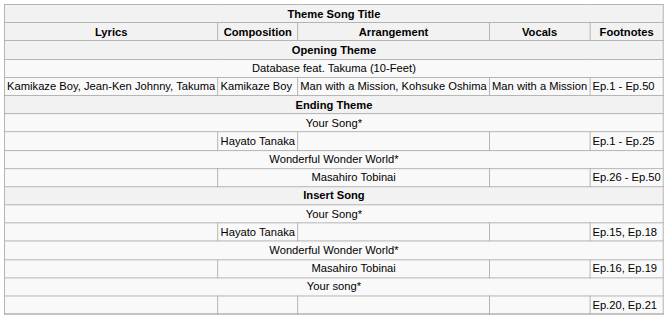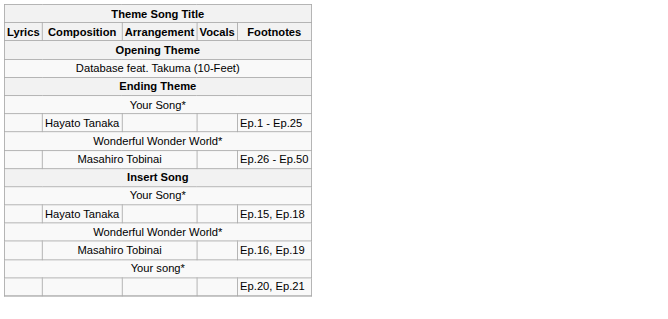 <table class="wikitable" style="font-size:small">
 <tr>
 <th colspan="5">Theme Song Title</th>
 </tr>
 <tr>
 <th>Lyrics</th>
 <th>Composition</th>
 <th>Arrangement</th>
 <th>Vocals</th>
 <th>Footnotes</th>
 </tr>
 <tr>
 <th colspan="5">Opening Theme</th>
 </tr>
 <tr>
 <td colspan="5" style="text-align:center;">Database feat. Takuma (10-Feet)</td>
-</tr>
-<tr>
-<td>Kamikaze Boy, Jean-Ken Johnny, Takuma</td>
-<td>Kamikaze Boy</td>
-<td>Man with a Mission, Kohsuke Oshima</td>
-<td>Man with a Mission</td>
-<td>Ep.1 - Ep.50</td>
 </tr>
 <tr>
 <th colspan="5">Ending Theme</th>
 </tr>
 <tr>
 <td colspan="5" style="text-align:center;">Your Song*</td>
 </tr>
 <tr>
 <td></td>
 <td>Hayato Tanaka</td>
 <td></td>
 <td></td>
 <td>Ep.1 - Ep.25</td>
 </tr>
 <tr>
 <td colspan="5" style="text-align:center;">Wonderful Wonder World*</td>
 </tr>
 <tr>
 <td></td>
 <td colspan="2" style="text-align:center;">Masahiro Tobinai</td>
 <td></td>
 <td>Ep.26 - Ep.50</td>
 </tr>
 <tr>
 <th colspan="5">Insert Song</th>
 </tr>
 <tr>
 <td colspan="5" style="text-align:center;">Your Song*</td>
 </tr>
 <tr>
 <td></td>
 <td>Hayato Tanaka</td>
 <td></td>
 <td></td>
 <td>Ep.15, Ep.18</td>
 </tr>
 <tr>
 <td colspan="5" style="text-align:center;">Wonderful Wonder World*</td>
 </tr>
 <tr>
 <td></td>
 <td colspan="2" style="text-align:center;">Masahiro Tobinai</td>
 <td></td>
 <td>Ep.16, Ep.19</td>
 </tr>
 <tr>
 <td colspan="5" style="text-align:center;">Your song*</td>
 </tr>
 <tr>
 <td></td>
 <td></td>
 <td></td>
 <td></td>
 <td>Ep.20, Ep.21</td>
 </tr>
 <tr>
 </tr>
 </table>
